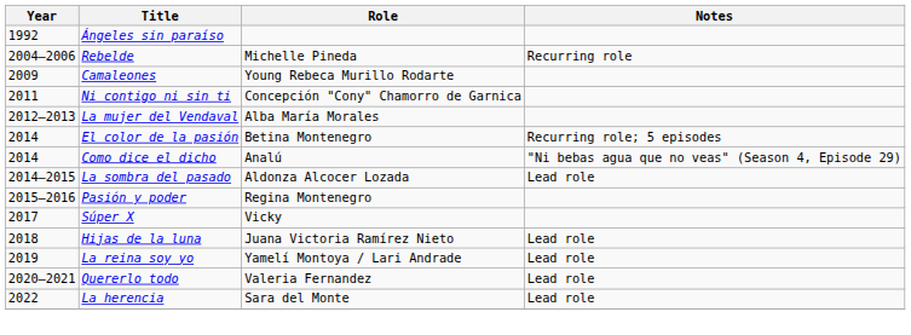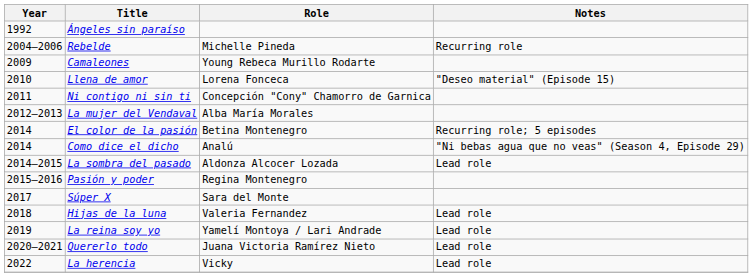 <table class="wikitable sortable">
 <tr>
 <th>Year</th>
 <th>Title</th>
 <th>Role</th>
 <th>Notes</th>
 </tr>
 <tr>
 <td>1992</td>
 <td><em><a href='#'>Ángeles sin paraíso</a></em></td>
 <td></td>
 <td></td>
 </tr>
 <tr>
 <td>2004–2006</td>
 <td><em><a href='#'>Rebelde</a></em></td>
 <td>Michelle Pineda</td>
 <td>Recurring role</td>
 </tr>
 <tr>
 <td>2009</td>
 <td><em><a href='#'>Camaleones</a></em></td>
 <td>Young Rebeca Murillo Rodarte</td>
 <td></td>
+</tr>
+<tr>
+<td>2010</td>
+<td><em><a href='#'>Llena de amor</a></em></td>
+<td>Lorena Fonceca</td>
+<td>"Deseo material" (Episode 15)</td>
 </tr>
 <tr>
 <td>2011</td>
 <td><em><a href='#'>Ni contigo ni sin ti</a></em></td>
 <td>Concepción "Cony" Chamorro de Garnica</td>
 <td></td>
 </tr>
 <tr>
 <td>2012–2013</td>
 <td><em><a href='#'>La mujer del Vendaval</a></em></td>
 <td>Alba María Morales</td>
 <td></td>
 </tr>
 <tr>
 <td>2014</td>
 <td><em><a href='#'>El color de la pasión</a></em></td>
 <td>Betina Montenegro</td>
 <td>Recurring role; 5 episodes</td>
 </tr>
 <tr>
 <td>2014</td>
 <td><em><a href='#'>Como dice el dicho</a></em></td>
 <td>Analú</td>
 <td>"Ni bebas agua que no veas" (Season 4, Episode 29)</td>
 </tr>
 <tr>
 <td>2014–2015</td>
 <td><em><a href='#'>La sombra del pasado</a></em></td>
 <td>Aldonza Alcocer Lozada</td>
 <td>Lead role</td>
 </tr>
 <tr>
 <td>2015–2016</td>
 <td><em><a href='#'>Pasión y poder</a></em></td>
 <td>Regina Montenegro</td>
 <td></td>
 </tr>
 <tr>
 <td>2017</td>
 <td><em><a href='#'>Súper X</a></em></td>
-<td>Vicky</td>
+<td>Sara del Monte</td>
 <td></td>
 </tr>
 <tr>
 <td>2018</td>
 <td><em><a href='#'>Hijas de la luna</a></em></td>
-<td>Juana Victoria Ramírez Nieto</td>
+<td>Valeria Fernandez</td>
 <td>Lead role</td>
 </tr>
 <tr>
 <td>2019</td>
 <td><em><a href='#'>La reina soy yo</a></em></td>
 <td>Yamelí Montoya / Lari Andrade</td>
 <td>Lead role</td>
 </tr>
 <tr>
 <td>2020–2021</td>
 <td><em><a href='#'>Quererlo todo</a></em></td>
-<td>Valeria Fernandez</td>
+<td>Juana Victoria Ramírez Nieto</td>
 <td>Lead role</td>
 </tr>
 <tr>
 <td>2022</td>
 <td><em><a href='#'>La herencia</a></em></td>
-<td>Sara del Monte</td>
+<td>Vicky</td>
 <td>Lead role</td>
 </tr>
 <tr>
 </tr>
 </table>
